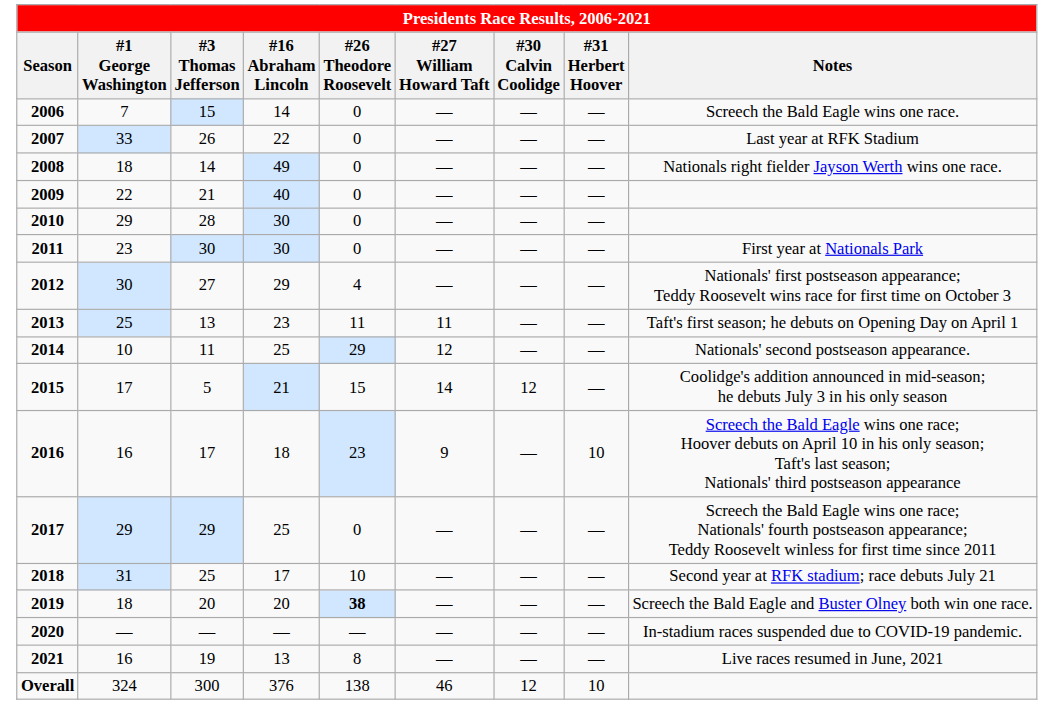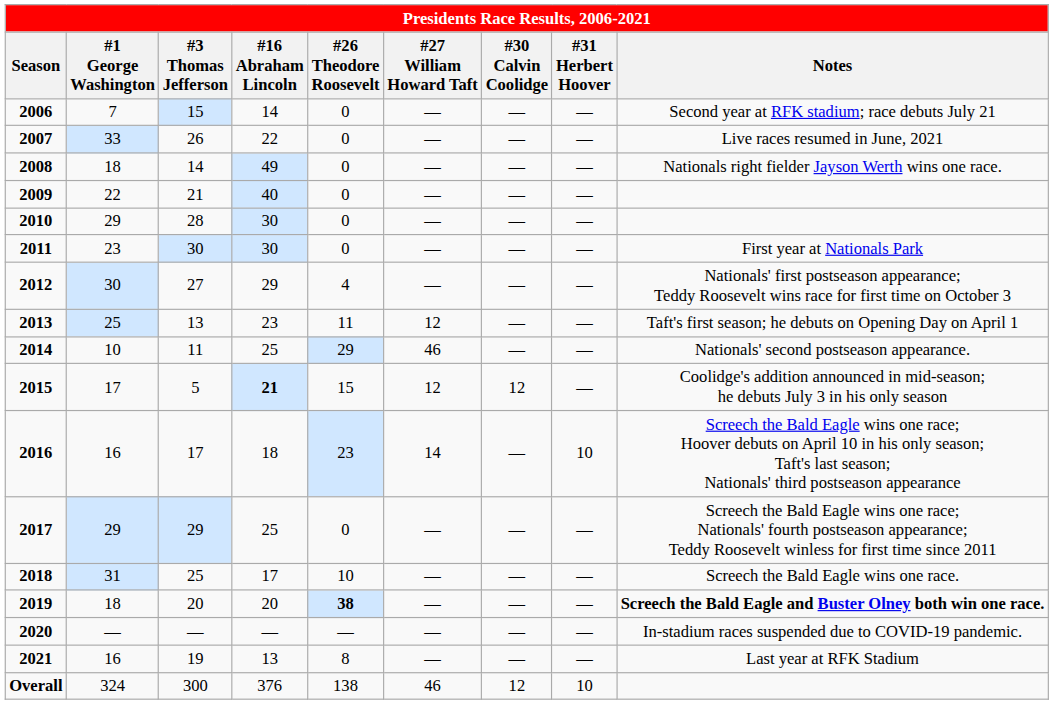 <table class="wikitable" style="font-size:90%; margin:auto;">
 <tr style="background:red; color:white; text-align:center;">
 <td colspan=9><strong>Presidents Race Results, 2006-2021</strong></td>
 </tr>
 <tr>
 <th>Season</th>
 <th>#1<br>George<br>Washington</th>
 <th>#3<br>Thomas<br>Jefferson</th>
 <th>#16<br>Abraham<br>Lincoln</th>
 <th>#26<br>Theodore<br>Roosevelt</th>
 <th>#27<br>William<br>Howard Taft</th>
 <th>#30<br>Calvin<br>Coolidge</th>
 <th>#31<br>Herbert<br>Hoover</th>
 <th>Notes</th>
 </tr>
 <tr style="text-align:center;">
 <td><strong>2006</strong></td>
 <td>7</td>
 <td style="background:#d0e7ff;">15</td>
 <td>14</td>
 <td>0</td>
 <td>—</td>
 <td>—</td>
 <td>—</td>
-<td>Screech the Bald Eagle wins one race.</td>
+<td>Second year at <a href='#'>RFK stadium</a>; race debuts July 21</td>
 </tr>
 <tr style="text-align:center;">
 <td><strong>2007</strong></td>
 <td style="background:#d0e7ff;">33</td>
 <td>26</td>
 <td>22</td>
 <td>0</td>
 <td>—</td>
 <td>—</td>
 <td>—</td>
-<td>Last year at RFK Stadium</td>
+<td>Live races resumed in June, 2021</td>
 </tr>
 <tr style="text-align:center;">
 <td><strong>2008</strong></td>
 <td>18</td>
 <td>14</td>
 <td style="background:#d0e7ff;">49</td>
 <td>0</td>
 <td>—</td>
 <td>—</td>
 <td>—</td>
 <td>Nationals right fielder <a href='#'>Jayson Werth</a> wins one race.</td>
 </tr>
 <tr style="text-align:center;">
 <td><strong>2009</strong></td>
 <td>22</td>
 <td>21</td>
 <td style="background:#d0e7ff;">40</td>
 <td>0</td>
 <td>—</td>
 <td>—</td>
 <td>—</td>
 <td></td>
 </tr>
 <tr style="text-align:center;">
 <td><strong>2010</strong></td>
 <td>29</td>
 <td>28</td>
 <td style="background:#d0e7ff;">30</td>
 <td>0</td>
 <td>—</td>
 <td>—</td>
 <td>—</td>
 <td></td>
 </tr>
 <tr style="text-align:center;">
 <td><strong>2011</strong></td>
 <td>23</td>
 <td style="background:#d0e7ff;">30</td>
 <td style="background:#d0e7ff;">30</td>
 <td>0</td>
 <td>—</td>
 <td>—</td>
 <td>—</td>
 <td>First year at <a href='#'>Nationals Park</a></td>
 </tr>
 <tr style="text-align:center;">
 <td><strong>2012</strong></td>
 <td style="background:#d0e7ff;">30</td>
 <td>27</td>
 <td>29</td>
 <td>4</td>
 <td>—</td>
 <td>—</td>
 <td>—</td>
 <td>Nationals' first postseason appearance;<br>Teddy Roosevelt wins race for first time on October 3</td>
 </tr>
 <tr style="text-align:center;">
 <td><strong>2013</strong></td>
 <td style="background:#d0e7ff;">25</td>
 <td>13</td>
 <td>23</td>
 <td>11</td>
-<td>11</td>
+<td>12</td>
 <td>—</td>
 <td>—</td>
 <td>Taft's first season; he debuts on Opening Day on April 1</td>
 </tr>
 <tr style="text-align:center;">
 <td><strong>2014</strong></td>
 <td>10</td>
 <td>11</td>
 <td>25</td>
 <td style="background:#d0e7ff;">29</td>
-<td>12</td>
+<td>46</td>
 <td>—</td>
 <td>—</td>
 <td>Nationals' second postseason appearance.</td>
 </tr>
 <tr style="text-align:center;">
 <td><strong>2015</strong></td>
 <td>17</td>
 <td>5</td>
-<td style="background:#d0e7ff;">21</td>
+<td style="background:#d0e7ff;"><strong>21</strong></td>
 <td>15</td>
-<td>14</td>
+<td>12</td>
 <td>12</td>
 <td>—</td>
 <td>Coolidge's addition announced in mid-season;<br>he debuts July 3 in his only season</td>
 </tr>
 <tr style="text-align:center;">
 <td><strong>2016</strong></td>
 <td>16</td>
 <td>17</td>
 <td>18</td>
 <td style="background:#d0e7ff;">23</td>
-<td>9</td>
+<td>14</td>
 <td>—</td>
 <td>10</td>
 <td><a href='#'>Screech the Bald Eagle</a> wins one race;<br>Hoover debuts on April 10 in his only season;<br> Taft's last season;<br>Nationals' third postseason appearance</td>
 </tr>
 <tr style="text-align:center;">
 <td><strong>2017</strong></td>
 <td style="background:#d0e7ff;">29</td>
 <td style="background:#d0e7ff;">29</td>
 <td>25</td>
 <td>0</td>
 <td>—</td>
 <td>—</td>
 <td>—</td>
 <td>Screech the Bald Eagle wins one race;<br>Nationals' fourth postseason appearance;<br>Teddy Roosevelt winless for first time since 2011</td>
 </tr>
 <tr style="text-align:center;">
 <td><strong>2018</strong></td>
 <td style="background:#d0e7ff;">31</td>
 <td>25</td>
 <td>17</td>
 <td>10</td>
 <td>—</td>
 <td>—</td>
 <td>—</td>
-<td>Second year at <a href='#'>RFK stadium</a>; race debuts July 21</td>
+<td>Screech the Bald Eagle wins one race.</td>
 </tr>
 <tr style="text-align:center;">
 <td><strong>2019</strong></td>
 <td>18</td>
 <td>20</td>
 <td>20</td>
 <td style="background:#d0e7ff;"><strong>38</strong></td>
 <td>—</td>
 <td>—</td>
 <td>—</td>
-<td>Screech the Bald Eagle and <a href='#'>Buster Olney</a> both win one race.</td>
+<td><strong>Screech the Bald Eagle and <a href='#'>Buster Olney</a> both win one race.</strong></td>
 </tr>
 <tr style="text-align:center;">
 <td><strong>2020</strong></td>
 <td>—</td>
 <td>—</td>
 <td>—</td>
 <td>—</td>
 <td>—</td>
 <td>—</td>
 <td>—</td>
 <td>In-stadium races suspended due to COVID-19 pandemic.</td>
 </tr>
 <tr style="text-align:center;">
 <td><strong>2021</strong></td>
 <td>16</td>
 <td>19</td>
 <td>13</td>
 <td>8</td>
 <td>—</td>
 <td>—</td>
 <td>—</td>
-<td>Live races resumed in June, 2021</td>
+<td>Last year at RFK Stadium</td>
 </tr>
 <tr style="text-align:center;">
 <td><strong>Overall</strong></td>
 <td>324</td>
 <td>300</td>
 <td>376</td>
 <td>138</td>
 <td>46</td>
 <td>12</td>
 <td>10</td>
 <td></td>
 </tr>
 </table>
